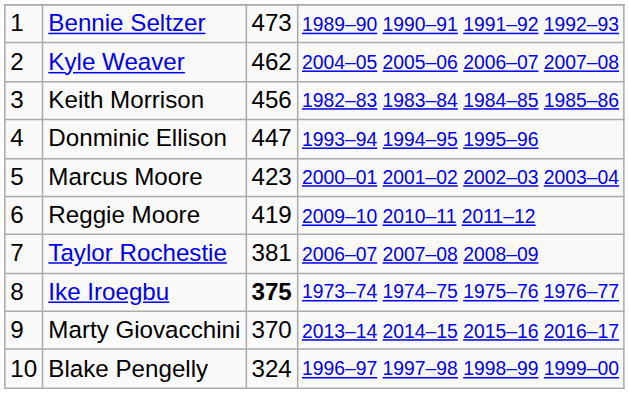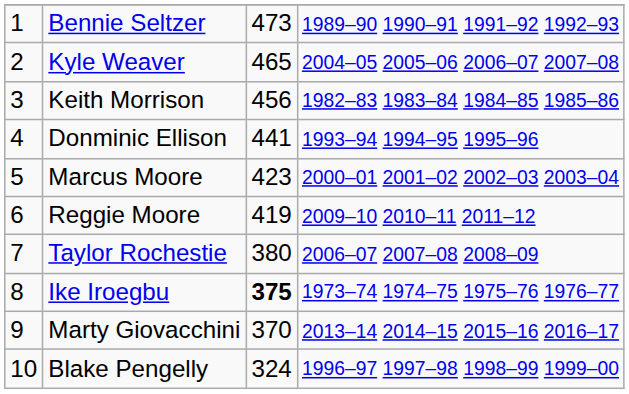 <table class="wikitable">
 <tr>
 </tr>
 <tr>
 <td>1</td>
 <td><a href='#'>Bennie Seltzer</a></td>
 <td>473</td>
 <td style="font-size:80%;"><a href='#'>1989–90</a> <a href='#'>1990–91</a> <a href='#'>1991–92</a> <a href='#'>1992–93</a></td>
 </tr>
 <tr>
 <td>2</td>
 <td><a href='#'>Kyle Weaver</a></td>
-<td>462</td>
+<td>465</td>
 <td style="font-size:80%;"><a href='#'>2004–05</a> <a href='#'>2005–06</a> <a href='#'>2006–07</a> <a href='#'>2007–08</a></td>
 </tr>
 <tr>
 <td>3</td>
 <td>Keith Morrison</td>
 <td>456</td>
 <td style="font-size:80%;"><a href='#'>1982–83</a> <a href='#'>1983–84</a> <a href='#'>1984–85</a> <a href='#'>1985–86</a></td>
 </tr>
 <tr>
 <td>4</td>
 <td>Donminic Ellison</td>
-<td>447</td>
+<td>441</td>
 <td style="font-size:80%;"><a href='#'>1993–94</a> <a href='#'>1994–95</a> <a href='#'>1995–96</a></td>
 </tr>
 <tr>
 <td>5</td>
 <td>Marcus Moore</td>
 <td>423</td>
 <td style="font-size:80%;"><a href='#'>2000–01</a> <a href='#'>2001–02</a> <a href='#'>2002–03</a> <a href='#'>2003–04</a></td>
 </tr>
 <tr>
 <td>6</td>
 <td>Reggie Moore</td>
 <td>419</td>
 <td style="font-size:80%;"><a href='#'>2009–10</a> <a href='#'>2010–11</a> <a href='#'>2011–12</a></td>
 </tr>
 <tr>
 <td>7</td>
 <td><a href='#'>Taylor Rochestie</a></td>
-<td>381</td>
+<td>380</td>
 <td style="font-size:80%;"><a href='#'>2006–07</a> <a href='#'>2007–08</a> <a href='#'>2008–09</a></td>
 </tr>
 <tr>
 <td>8</td>
 <td><a href='#'>Ike Iroegbu</a></td>
 <td><strong>375</strong></td>
 <td style="font-size:80%;"><a href='#'>1973–74</a> <a href='#'>1974–75</a> <a href='#'>1975–76</a> <a href='#'>1976–77</a></td>
 </tr>
 <tr>
 <td>9</td>
 <td>Marty Giovacchini</td>
 <td>370</td>
 <td style="font-size:80%;"><a href='#'>2013–14</a> <a href='#'>2014–15</a> <a href='#'>2015–16</a> <a href='#'>2016–17</a></td>
 </tr>
 <tr>
 <td>10</td>
 <td>Blake Pengelly</td>
 <td>324</td>
 <td style="font-size:80%;"><a href='#'>1996–97</a> <a href='#'>1997–98</a> <a href='#'>1998–99</a> <a href='#'>1999–00</a></td>
 </tr>
 </table>
